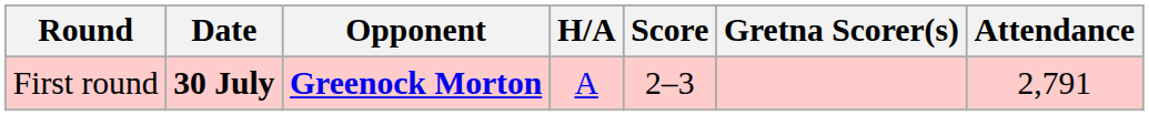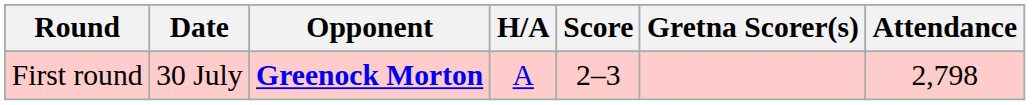 <table class="wikitable" style="text-align:center">
 <tr>
 <th>Round</th>
 <th>Date</th>
 <th>Opponent</th>
 <th>H/A</th>
 <th>Score</th>
 <th>Gretna Scorer(s)</th>
 <th>Attendance</th>
 </tr>
 <tr bgcolor=#FFCCCC>
 <td>First round</td>
-<td align=left><strong>30 July</strong></td>
+<td align=left>30 July</td>
 <td align=left><strong><a href='#'>Greenock Morton</a></strong></td>
 <td><a href='#'>A</a></td>
 <td>2–3</td>
 <td align=left></td>
-<td>2,791</td>
+<td>2,798</td>
 </tr>
 </table>
